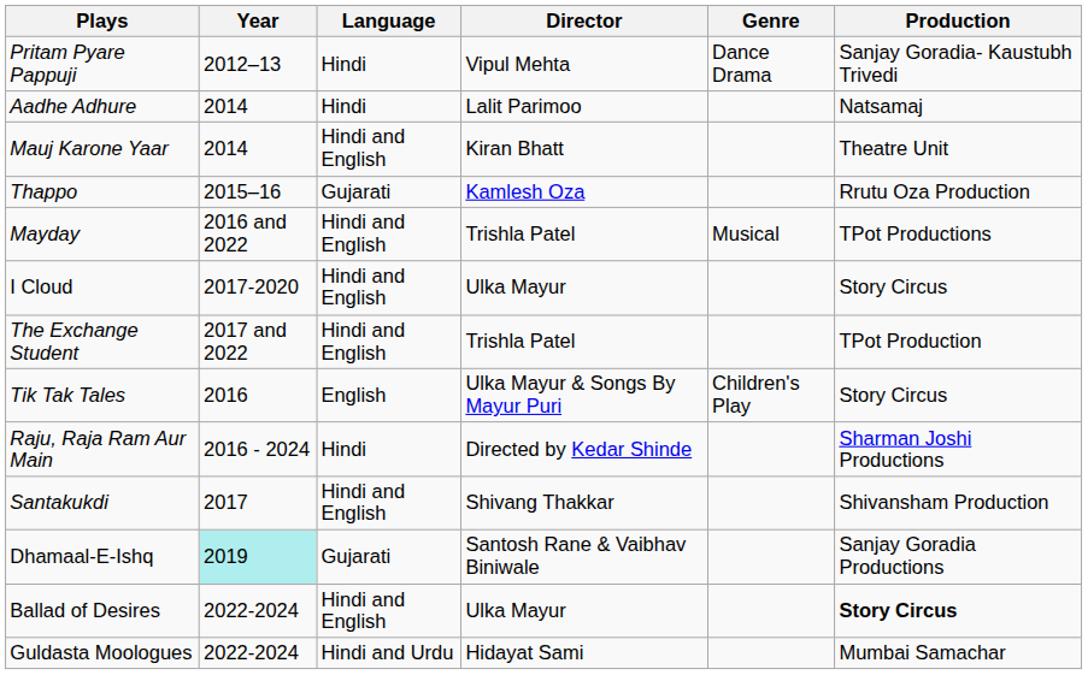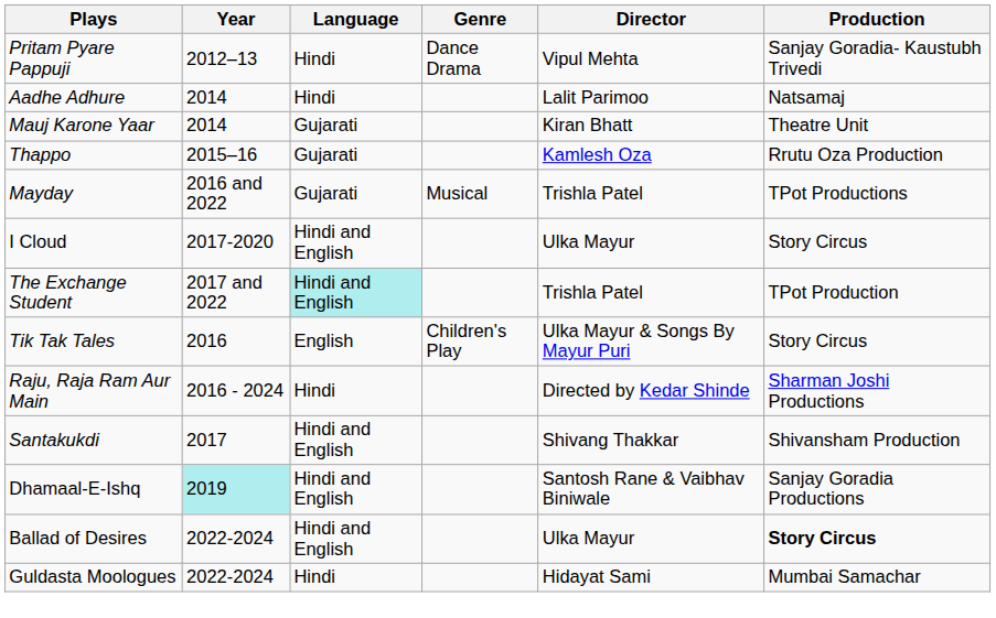 <table class="wikitable">
 <tr>
 <th>Plays</th>
 <th>Year</th>
 <th>Language</th>
+<th>Genre</th>
 <th>Director</th>
-<th>Genre</th>
 <th>Production</th>
 </tr>
 <tr>
 <td><em>Pritam Pyare Pappuji</em></td>
 <td>2012–13</td>
 <td>Hindi</td>
+<td>Dance Drama</td>
 <td>Vipul Mehta</td>
-<td>Dance Drama</td>
 <td>Sanjay Goradia- Kaustubh Trivedi</td>
 </tr>
 <tr>
 <td><em>Aadhe Adhure</em></td>
 <td>2014</td>
 <td>Hindi</td>
+<td></td>
 <td>Lalit Parimoo</td>
-<td></td>
 <td>Natsamaj</td>
 </tr>
 <tr>
 <td><em>Mauj Karone Yaar</em></td>
 <td>2014</td>
-<td>Hindi and English</td>
+<td>Gujarati</td>
+<td></td>
 <td>Kiran Bhatt</td>
-<td></td>
 <td>Theatre Unit</td>
 </tr>
 <tr>
 <td><em>Thappo</em></td>
 <td>2015–16</td>
 <td>Gujarati</td>
+<td></td>
 <td><a href='#'>Kamlesh Oza</a></td>
-<td></td>
 <td>Rrutu Oza Production</td>
 </tr>
 <tr>
 <td><em>Mayday</em></td>
 <td>2016 and 2022</td>
-<td>Hindi and English</td>
+<td>Gujarati</td>
+<td>Musical</td>
 <td>Trishla Patel</td>
-<td>Musical</td>
 <td>TPot Productions</td>
 </tr>
 <tr>
 <td>I Cloud</td>
 <td>2017-2020</td>
 <td>Hindi and English</td>
+<td></td>
 <td>Ulka Mayur</td>
-<td></td>
 <td>Story Circus</td>
 </tr>
 <tr>
 <td><em>The Exchange Student</em></td>
 <td>2017 and 2022</td>
-<td>Hindi and English</td>
+<td style="background: paleturquoise;">Hindi and English</td>
+<td></td>
 <td>Trishla Patel</td>
-<td></td>
 <td>TPot Production</td>
 </tr>
 <tr>
 <td><em>Tik Tak Tales</em></td>
 <td>2016</td>
 <td>English</td>
+<td>Children's Play</td>
 <td>Ulka Mayur & Songs By <a href='#'>Mayur Puri</a></td>
-<td>Children's Play</td>
 <td>Story Circus</td>
 </tr>
 <tr>
 <td><em>Raju, Raja Ram Aur Main</em></td>
 <td>2016 - 2024</td>
 <td>Hindi</td>
+<td></td>
 <td>Directed by <a href='#'>Kedar Shinde</a></td>
-<td></td>
 <td><a href='#'>Sharman Joshi</a> Productions</td>
 </tr>
 <tr>
 <td><em>Santakukdi</em></td>
 <td>2017</td>
 <td>Hindi and English</td>
+<td></td>
 <td>Shivang Thakkar</td>
-<td></td>
 <td>Shivansham Production</td>
 </tr>
 <tr>
 <td>Dhamaal-E-Ishq</td>
 <td style="background: paleturquoise;">2019</td>
-<td>Gujarati</td>
+<td>Hindi and English</td>
+<td></td>
 <td>Santosh Rane & Vaibhav Biniwale</td>
-<td></td>
 <td>Sanjay Goradia Productions</td>
 </tr>
 <tr>
 <td>Ballad of Desires</td>
 <td>2022-2024</td>
 <td>Hindi and English</td>
+<td></td>
 <td>Ulka Mayur</td>
-<td></td>
 <td><strong>Story Circus</strong></td>
 </tr>
 <tr>
 <td>Guldasta Moologues</td>
 <td>2022-2024</td>
-<td>Hindi and Urdu</td>
+<td>Hindi</td>
+<td></td>
 <td>Hidayat Sami</td>
-<td></td>
 <td>Mumbai Samachar</td>
 </tr>
 </table>
